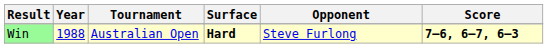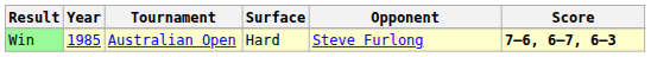 <table class="sortable wikitable">
 <tr>
 <th style="width:40px;">Result</th>
 <th style="width:30px;">Year</th>
 <th style="width:120px;">Tournament</th>
 <th style="width:50px;">Surface</th>
 <th style="width:170px;">Opponent</th>
 <th style="width:125px;" class="unsortable">Score</th>
 </tr>
 <tr style="background:#ffffcc;">
 </tr>
 <tr style="background:#ffffcc;">
 <td style="background:#98fb98;">Win</td>
-<td><a href='#'>1988</a></td>
+<td><a href='#'>1985</a></td>
 <td><a href='#'>Australian Open</a></td>
-<td><strong>Hard</strong></td>
+<td>Hard</td>
 <td> <a href='#'>Steve Furlong</a></td>
 <td><strong>7–6, 6–7, 6–3</strong></td>
 </tr>
 </table>
